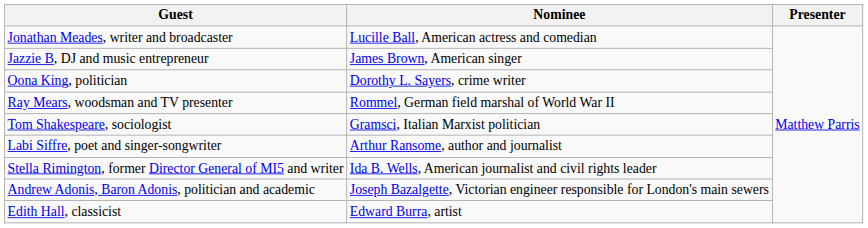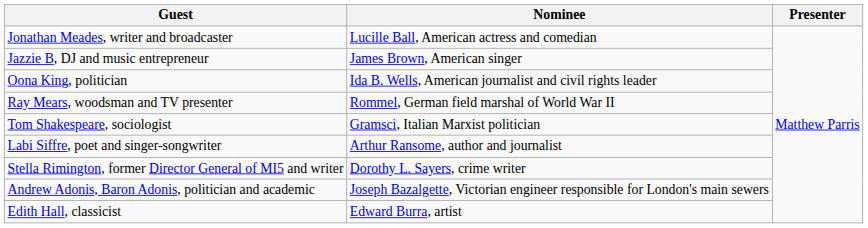 <table class="wikitable">
 <tr>
 <th>Guest</th>
 <th>Nominee</th>
 <th>Presenter</th>
 </tr>
 <tr>
 <td><a href='#'>Jonathan Meades</a>, writer and broadcaster</td>
 <td><a href='#'>Lucille Ball</a>, American actress and comedian</td>
 <td rowspan="9"><a href='#'>Matthew Parris</a></td>
 </tr>
 <tr>
 <td><a href='#'>Jazzie B</a>, DJ and music entrepreneur</td>
 <td><a href='#'>James Brown</a>, American singer</td>
 </tr>
 <tr>
 <td><a href='#'>Oona King</a>, politician</td>
-<td><a href='#'>Dorothy L. Sayers</a>, crime writer</td>
+<td><a href='#'>Ida B. Wells</a>, American journalist and civil rights leader</td>
 </tr>
 <tr>
 <td><a href='#'>Ray Mears</a>, woodsman and TV presenter</td>
 <td><a href='#'>Rommel</a>, German field marshal of World War II</td>
 </tr>
 <tr>
 <td><a href='#'>Tom Shakespeare</a>, sociologist</td>
 <td><a href='#'>Gramsci</a>, Italian Marxist politician</td>
 </tr>
 <tr>
 <td><a href='#'>Labi Siffre</a>, poet and singer-songwriter</td>
 <td><a href='#'>Arthur Ransome</a>, author and journalist</td>
 </tr>
 <tr>
 <td><a href='#'>Stella Rimington</a>, former <a href='#'>Director General of MI5</a> and writer</td>
-<td><a href='#'>Ida B. Wells</a>, American journalist and civil rights leader</td>
+<td><a href='#'>Dorothy L. Sayers</a>, crime writer</td>
 </tr>
 <tr>
 <td><a href='#'>Andrew Adonis, Baron Adonis</a>, politician and academic</td>
 <td><a href='#'>Joseph Bazalgette</a>, Victorian engineer responsible for London's main sewers</td>
 </tr>
 <tr>
 <td><a href='#'>Edith Hall</a>, classicist</td>
 <td><a href='#'>Edward Burra</a>, artist</td>
 </tr>
 </table>
